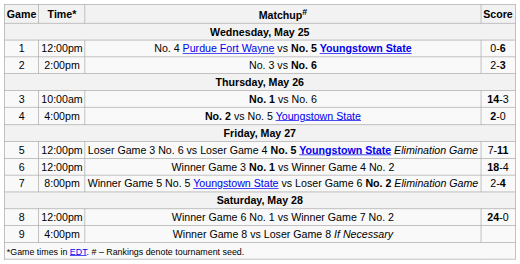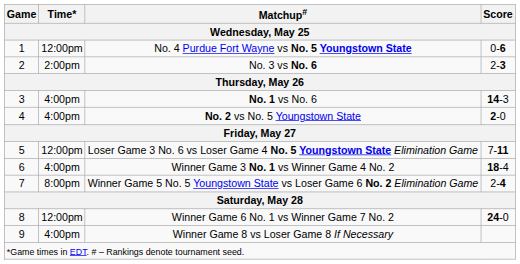 <table class="wikitable" style="font-size: 95%">
 <tr align="center">
 <th>Game</th>
 <th>Time*</th>
 <th>Matchup<sup>#</sup></th>
 <th>Score</th>
 </tr>
 <tr>
 <th colspan=6>Wednesday, May 25</th>
 </tr>
 <tr>
 <td style="text-align:center;">1</td>
 <td style="text-align:center;">12:00pm</td>
 <td style="text-align:center;">No. 4 <a href='#'>Purdue Fort Wayne</a> vs <strong>No. 5 <a href='#'>Youngstown State</a></strong></td>
 <td style="text-align:center;">0-<strong>6</strong></td>
 </tr>
 <tr>
 <td style="text-align:center;">2</td>
 <td style="text-align:center;">2:00pm</td>
 <td style="text-align:center;">No. 3  vs <strong>No. 6 </strong></td>
 <td style="text-align:center;">2-<strong>3</strong></td>
 </tr>
 <tr>
 <th colspan=6>Thursday, May 26</th>
 </tr>
 <tr>
 <td style="text-align:center;">3</td>
-<td style="text-align:center;">10:00am</td>
+<td style="text-align:center;">4:00pm</td>
 <td style="text-align:center;"><strong>No. 1 </strong> vs No. 6 </td>
 <td style="text-align:center;"><strong>14</strong>-3</td>
 </tr>
 <tr>
 <td style="text-align:center;">4</td>
 <td style="text-align:center;">4:00pm</td>
 <td style="text-align:center;"><strong>No. 2 </strong> vs No. 5 <a href='#'>Youngstown State</a></td>
 <td style="text-align:center;"><strong>2</strong>-0</td>
 </tr>
 <tr>
 <th colspan=6>Friday, May 27</th>
 </tr>
 <tr>
 <td style="text-align:center;">5</td>
 <td style="text-align:center;">12:00pm</td>
 <td style="text-align:center;">Loser Game 3 No. 6  vs Loser Game 4 <strong>No. 5 <a href='#'>Youngstown State</a></strong> <em>Elimination Game</em></td>
 <td style="text-align:center;">7-<strong>11</strong></td>
 </tr>
 <tr>
 <td style="text-align:center;">6</td>
-<td style="text-align:center;">12:00pm</td>
+<td style="text-align:center;">4:00pm</td>
 <td style="text-align:center;">Winner Game 3 <strong>No. 1 </strong> vs Winner Game 4 No. 2 </td>
 <td style="text-align:center;"><strong>18</strong>-4</td>
 </tr>
 <tr>
 <td style="text-align:center;">7</td>
 <td style="text-align:center;">8:00pm</td>
 <td style="text-align:center;">Winner Game 5 No. 5 <a href='#'>Youngstown State</a> vs Loser Game 6 <strong>No. 2 </strong> <em>Elimination Game</em></td>
 <td style="text-align:center;">2-<strong>4</strong></td>
 </tr>
 <tr>
 <th colspan=6>Saturday, May 28</th>
 </tr>
 <tr>
 <td style="text-align:center;">8</td>
 <td style="text-align:center;">12:00pm</td>
 <td style="text-align:center;">Winner Game 6 No. 1  vs Winner Game 7 No. 2 </td>
 <td style="text-align:center;"><strong>24</strong>-0</td>
 </tr>
 <tr>
 <td style="text-align:center;">9</td>
 <td style="text-align:center;">4:00pm</td>
 <td style="text-align:center;">Winner Game 8 vs Loser Game 8 <em>If Necessary</em></td>
 <td style="text-align:center;"></td>
 </tr>
 <tr>
 <td colspan=7><small>*Game times in <a href='#'>EDT</a>. # – Rankings denote tournament seed. </small></td>
 </tr>
 </table>
